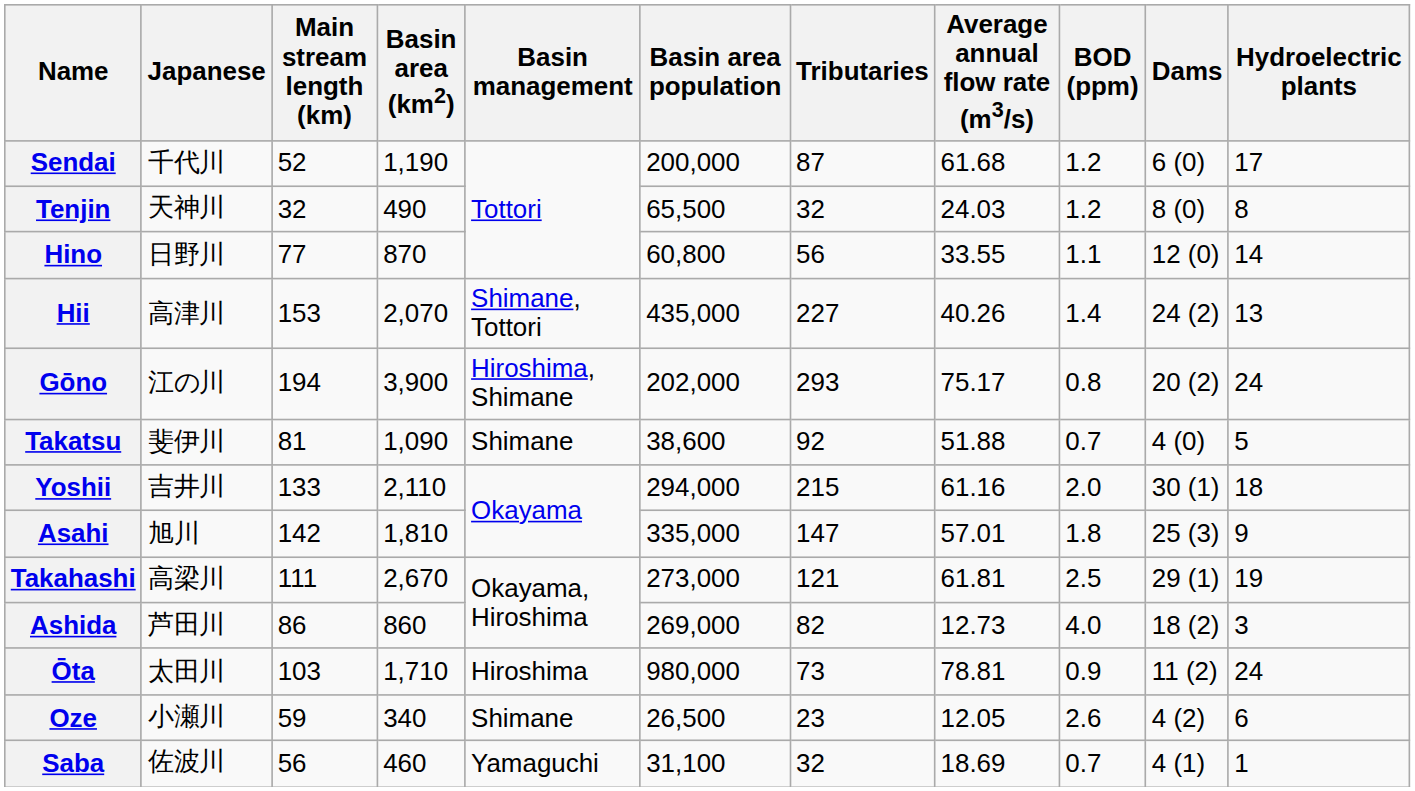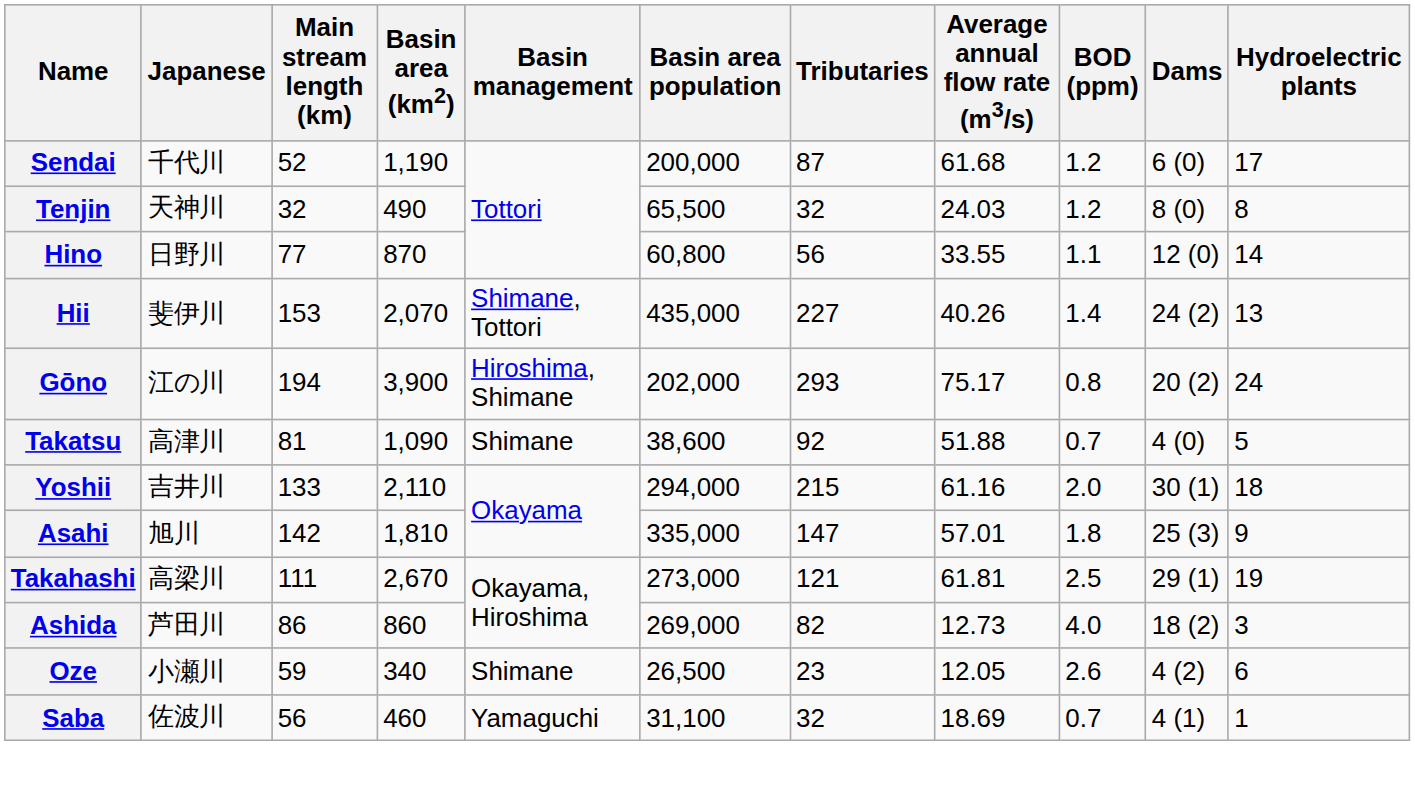 <table class="wikitable">
 <tr>
 <th>Name</th>
 <th>Japanese</th>
 <th>Main stream length (km)</th>
 <th>Basin area (km<sup>2</sup>)</th>
 <th>Basin management</th>
 <th>Basin area population</th>
 <th>Tributaries</th>
 <th>Average annual flow rate (m<sup>3</sup>/s)</th>
 <th>BOD (ppm)</th>
 <th>Dams</th>
 <th>Hydroelectric plants</th>
 </tr>
 <tr>
 <th><a href='#'>Sendai</a></th>
 <td>千代川</td>
 <td>52</td>
 <td>1,190</td>
 <td rowspan="3"><a href='#'>Tottori</a></td>
 <td>200,000</td>
 <td>87</td>
 <td>61.68</td>
 <td>1.2</td>
 <td>6 (0)</td>
 <td>17</td>
 </tr>
 <tr>
 <th><a href='#'>Tenjin</a></th>
 <td>天神川</td>
 <td>32</td>
 <td>490</td>
 <td>65,500</td>
 <td>32</td>
 <td>24.03</td>
 <td>1.2</td>
 <td>8 (0)</td>
 <td>8</td>
 </tr>
 <tr>
 <th><a href='#'>Hino</a></th>
 <td>日野川</td>
 <td>77</td>
 <td>870</td>
 <td>60,800</td>
 <td>56</td>
 <td>33.55</td>
 <td>1.1</td>
 <td>12 (0)</td>
 <td>14</td>
 </tr>
 <tr>
 <th><a href='#'>Hii</a></th>
-<td>高津川</td>
+<td>斐伊川</td>
 <td>153</td>
 <td>2,070</td>
 <td><a href='#'>Shimane</a>, Tottori</td>
 <td>435,000</td>
 <td>227</td>
 <td>40.26</td>
 <td>1.4</td>
 <td>24 (2)</td>
 <td>13</td>
 </tr>
 <tr>
 <th><a href='#'>Gōno</a></th>
 <td>江の川</td>
 <td>194</td>
 <td>3,900</td>
 <td><a href='#'>Hiroshima</a>, Shimane</td>
 <td>202,000</td>
 <td>293</td>
 <td>75.17</td>
 <td>0.8</td>
 <td>20 (2)</td>
 <td>24</td>
 </tr>
 <tr>
 <th><a href='#'>Takatsu</a></th>
-<td>斐伊川</td>
+<td>高津川</td>
 <td>81</td>
 <td>1,090</td>
 <td>Shimane</td>
 <td>38,600</td>
 <td>92</td>
 <td>51.88</td>
 <td>0.7</td>
 <td>4 (0)</td>
 <td>5</td>
 </tr>
 <tr>
 <th><a href='#'>Yoshii</a></th>
 <td>吉井川</td>
 <td>133</td>
 <td>2,110</td>
 <td rowspan="2"><a href='#'>Okayama</a></td>
 <td>294,000</td>
 <td>215</td>
 <td>61.16</td>
 <td>2.0</td>
 <td>30 (1)</td>
 <td>18</td>
 </tr>
 <tr>
 <th><a href='#'>Asahi</a></th>
 <td>旭川</td>
 <td>142</td>
 <td>1,810</td>
 <td>335,000</td>
 <td>147</td>
 <td>57.01</td>
 <td>1.8</td>
 <td>25 (3)</td>
 <td>9</td>
 </tr>
 <tr>
 <th><a href='#'>Takahashi</a></th>
 <td>高梁川</td>
 <td>111</td>
 <td>2,670</td>
 <td rowspan="2">Okayama, Hiroshima</td>
 <td>273,000</td>
 <td>121</td>
 <td>61.81</td>
 <td>2.5</td>
 <td>29 (1)</td>
 <td>19</td>
 </tr>
 <tr>
 <th><a href='#'>Ashida</a></th>
 <td>芦田川</td>
 <td>86</td>
 <td>860</td>
 <td>269,000</td>
 <td>82</td>
 <td>12.73</td>
 <td>4.0</td>
 <td>18 (2)</td>
 <td>3</td>
 </tr>
 <tr>
-<th><a href='#'>Ōta</a></th>
-<td>太田川</td>
-<td>103</td>
-<td>1,710</td>
-<td>Hiroshima</td>
-<td>980,000</td>
-<td>73</td>
-<td>78.81</td>
-<td>0.9</td>
-<td>11 (2)</td>
-<td>24</td>
-</tr>
-<tr>
 <th><a href='#'>Oze</a></th>
 <td>小瀬川</td>
 <td>59</td>
 <td>340</td>
 <td>Shimane</td>
 <td>26,500</td>
 <td>23</td>
 <td>12.05</td>
 <td>2.6</td>
 <td>4 (2)</td>
 <td>6</td>
 </tr>
 <tr>
 <th><a href='#'>Saba</a></th>
 <td>佐波川</td>
 <td>56</td>
 <td>460</td>
 <td>Yamaguchi</td>
 <td>31,100</td>
 <td>32</td>
 <td>18.69</td>
 <td>0.7</td>
 <td>4 (1)</td>
 <td>1</td>
 </tr>
 </table>
